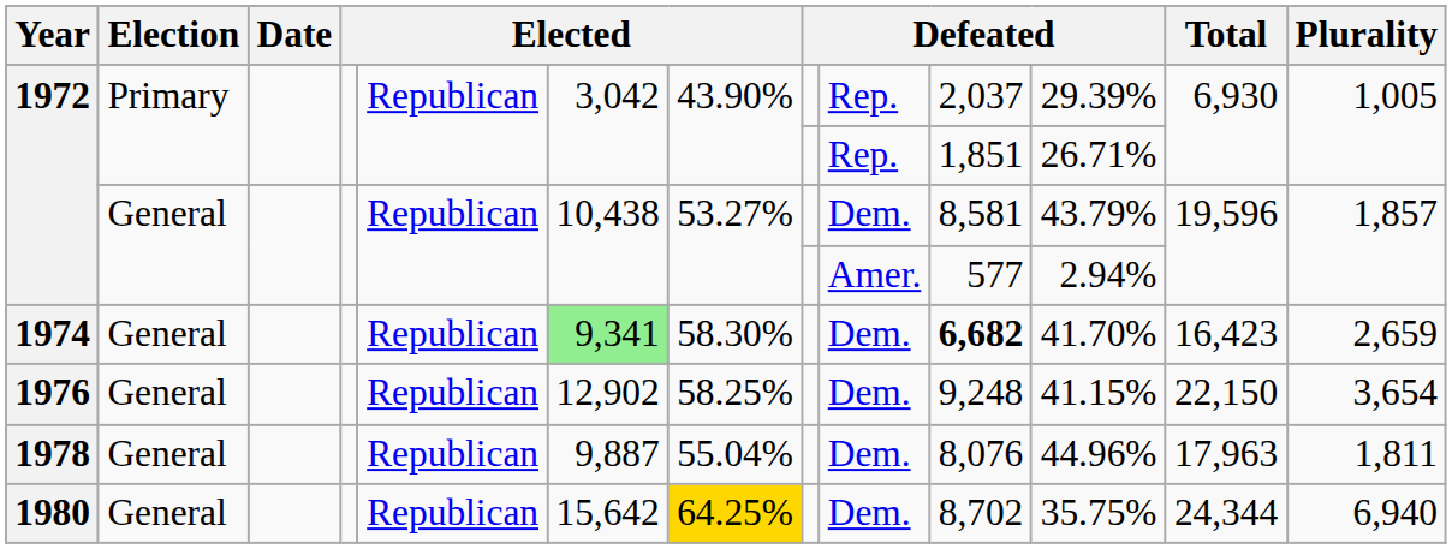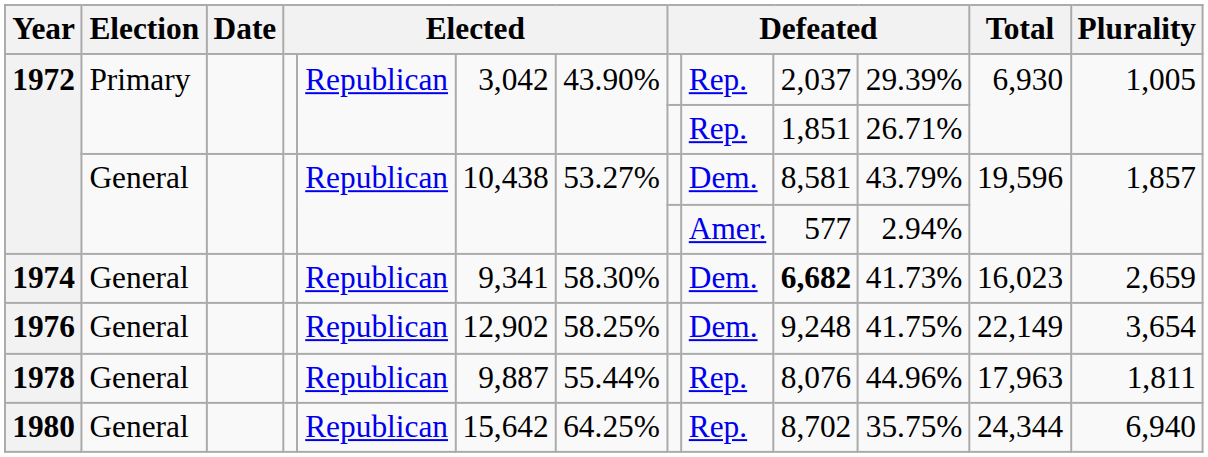 <table class=wikitable>
 <tr>
 <th>Year</th>
 <th>Election</th>
 <th>Date</th>
 <th ! colspan="4">Elected</th>
 <th ! colspan="4">Defeated</th>
 <th>Total</th>
 <th>Plurality</th>
 </tr>
 <tr>
 <th rowspan="4" valign="top">1972</th>
 <td rowspan="2" valign="top">Primary</td>
 <td rowspan="2" valign="top"></td>
 <td rowspan="2" valign="top"></td>
 <td rowspan="2" valign="top" ><a href='#'>Republican</a></td>
 <td rowspan="2" valign="top" align="right">3,042</td>
 <td rowspan="2" valign="top" align="right">43.90%</td>
 <td valign="top"></td>
 <td valign="top" ><a href='#'>Rep.</a></td>
 <td valign="top" align="right">2,037</td>
 <td valign="top" align="right">29.39%</td>
 <td rowspan="2" valign="top" align="right">6,930</td>
 <td rowspan="2" valign="top" align="right">1,005</td>
 </tr>
 <tr>
 <td valign="top"></td>
 <td valign="top" ><a href='#'>Rep.</a></td>
 <td valign="top" align="right">1,851</td>
 <td valign="top" align="right">26.71%</td>
 </tr>
 <tr>
 <td rowspan="2" valign="top">General</td>
 <td rowspan="2" valign="top"></td>
 <td rowspan="2" valign="top"></td>
 <td rowspan="2" valign="top" ><a href='#'>Republican</a></td>
 <td rowspan="2" valign="top" align="right">10,438</td>
 <td rowspan="2" valign="top" align="right">53.27%</td>
 <td valign="top"></td>
 <td valign="top" ><a href='#'>Dem.</a></td>
 <td valign="top" align="right">8,581</td>
 <td valign="top" align="right">43.79%</td>
 <td rowspan="2" valign="top" align="right">19,596</td>
 <td rowspan="2" valign="top" align="right">1,857</td>
 </tr>
 <tr>
 <td valign="top"></td>
 <td valign="top" ><a href='#'>Amer.</a></td>
 <td valign="top" align="right">577</td>
 <td valign="top" align="right">2.94%</td>
 </tr>
 <tr>
 <th valign="top">1974</th>
 <td valign="top">General</td>
 <td valign="top"></td>
 <td valign="top"></td>
 <td valign="top" ><a href='#'>Republican</a></td>
-<td valign="top" align="right" style="background: lightgreen;">9,341</td>
+<td valign="top" align="right">9,341</td>
 <td valign="top" align="right">58.30%</td>
 <td valign="top"></td>
 <td valign="top" ><a href='#'>Dem.</a></td>
 <td valign="top" align="right"><strong>6,682</strong></td>
-<td valign="top" align="right">41.70%</td>
-<td valign="top" align="right">16,423</td>
+<td valign="top" align="right">41.73%</td>
+<td valign="top" align="right">16,023</td>
 <td valign="top" align="right">2,659</td>
 </tr>
 <tr>
 <th valign="top">1976</th>
 <td valign="top">General</td>
 <td valign="top"></td>
 <td valign="top"></td>
 <td valign="top" ><a href='#'>Republican</a></td>
 <td valign="top" align="right">12,902</td>
 <td valign="top" align="right">58.25%</td>
 <td valign="top"></td>
 <td valign="top" ><a href='#'>Dem.</a></td>
 <td valign="top" align="right">9,248</td>
-<td valign="top" align="right">41.15%</td>
-<td valign="top" align="right">22,150</td>
+<td valign="top" align="right">41.75%</td>
+<td valign="top" align="right">22,149</td>
 <td valign="top" align="right">3,654</td>
 </tr>
 <tr>
 <th valign="top">1978</th>
 <td valign="top">General</td>
 <td valign="top"></td>
 <td valign="top"></td>
 <td valign="top" ><a href='#'>Republican</a></td>
 <td valign="top" align="right">9,887</td>
-<td valign="top" align="right">55.04%</td>
+<td valign="top" align="right">55.44%</td>
 <td valign="top"></td>
-<td valign="top" ><a href='#'>Dem.</a></td>
+<td valign="top" ><a href='#'>Rep.</a></td>
 <td valign="top" align="right">8,076</td>
 <td valign="top" align="right">44.96%</td>
 <td valign="top" align="right">17,963</td>
 <td valign="top" align="right">1,811</td>
 </tr>
 <tr>
 <th valign="top">1980</th>
 <td valign="top">General</td>
 <td valign="top"></td>
 <td valign="top"></td>
 <td valign="top" ><a href='#'>Republican</a></td>
 <td valign="top" align="right">15,642</td>
-<td valign="top" align="right" style="background: gold;">64.25%</td>
+<td valign="top" align="right">64.25%</td>
 <td valign="top"></td>
-<td valign="top" ><a href='#'>Dem.</a></td>
+<td valign="top" ><a href='#'>Rep.</a></td>
 <td valign="top" align="right">8,702</td>
 <td valign="top" align="right">35.75%</td>
 <td valign="top" align="right">24,344</td>
 <td valign="top" align="right">6,940</td>
 </tr>
 </table>
